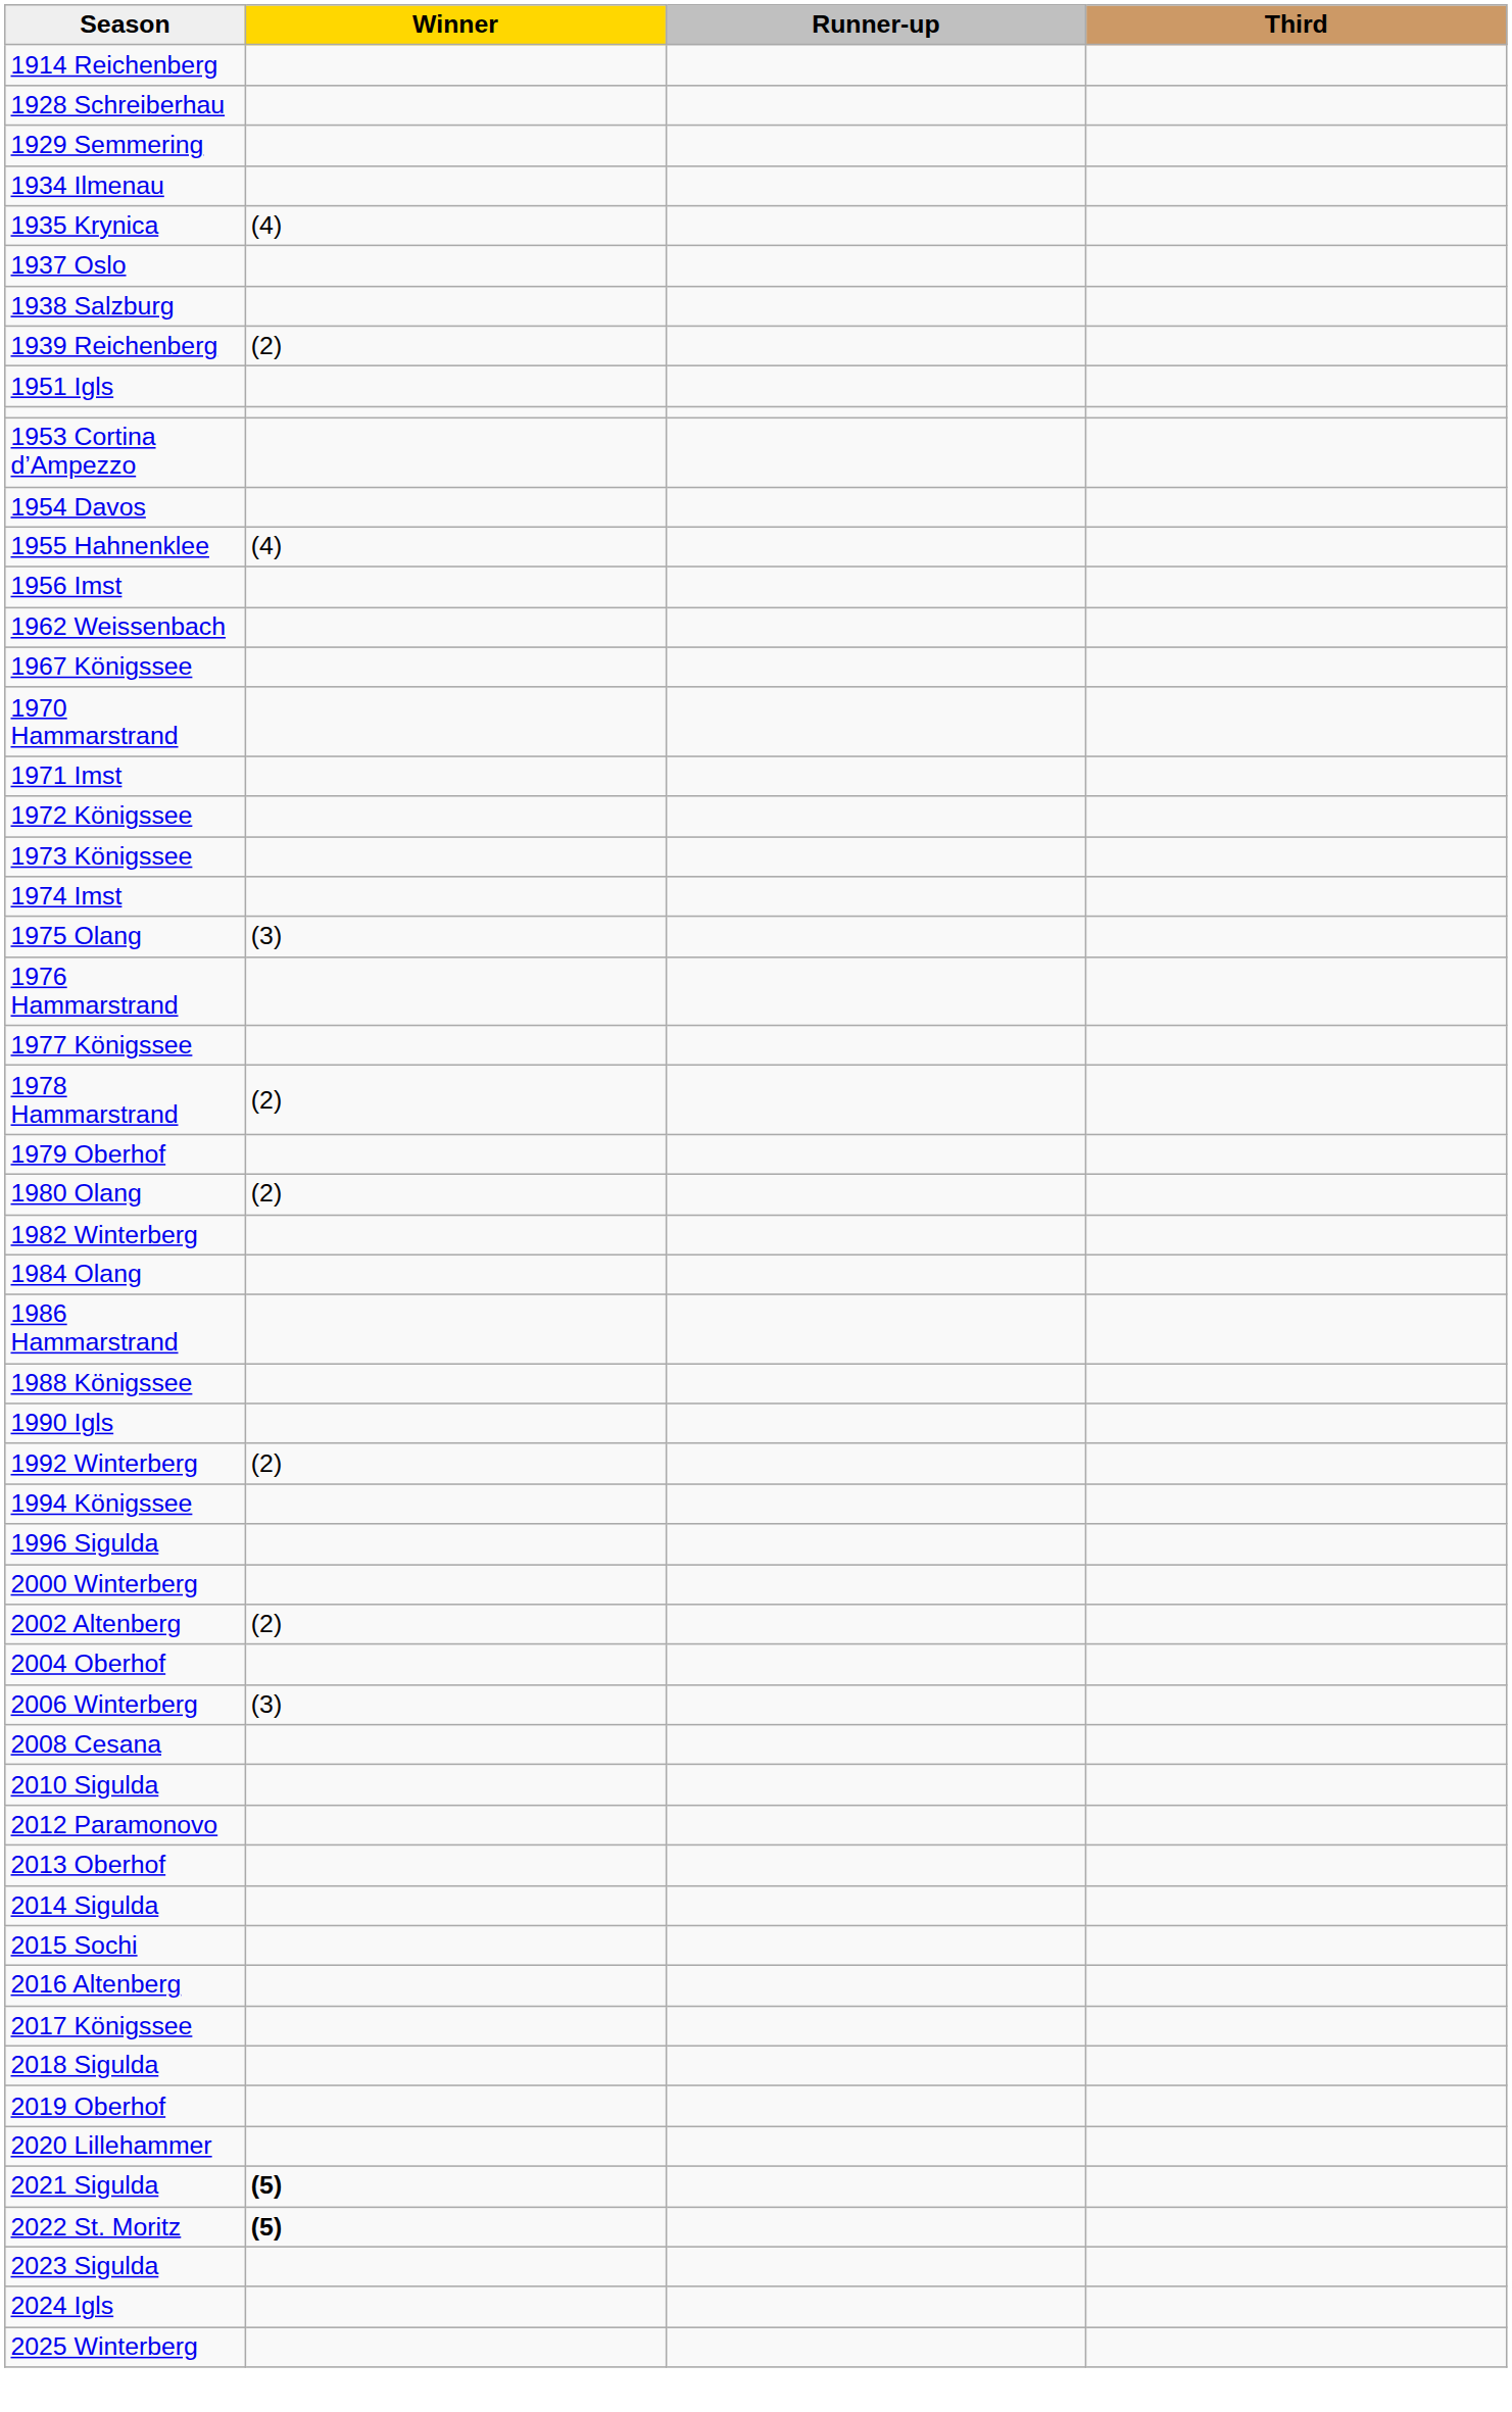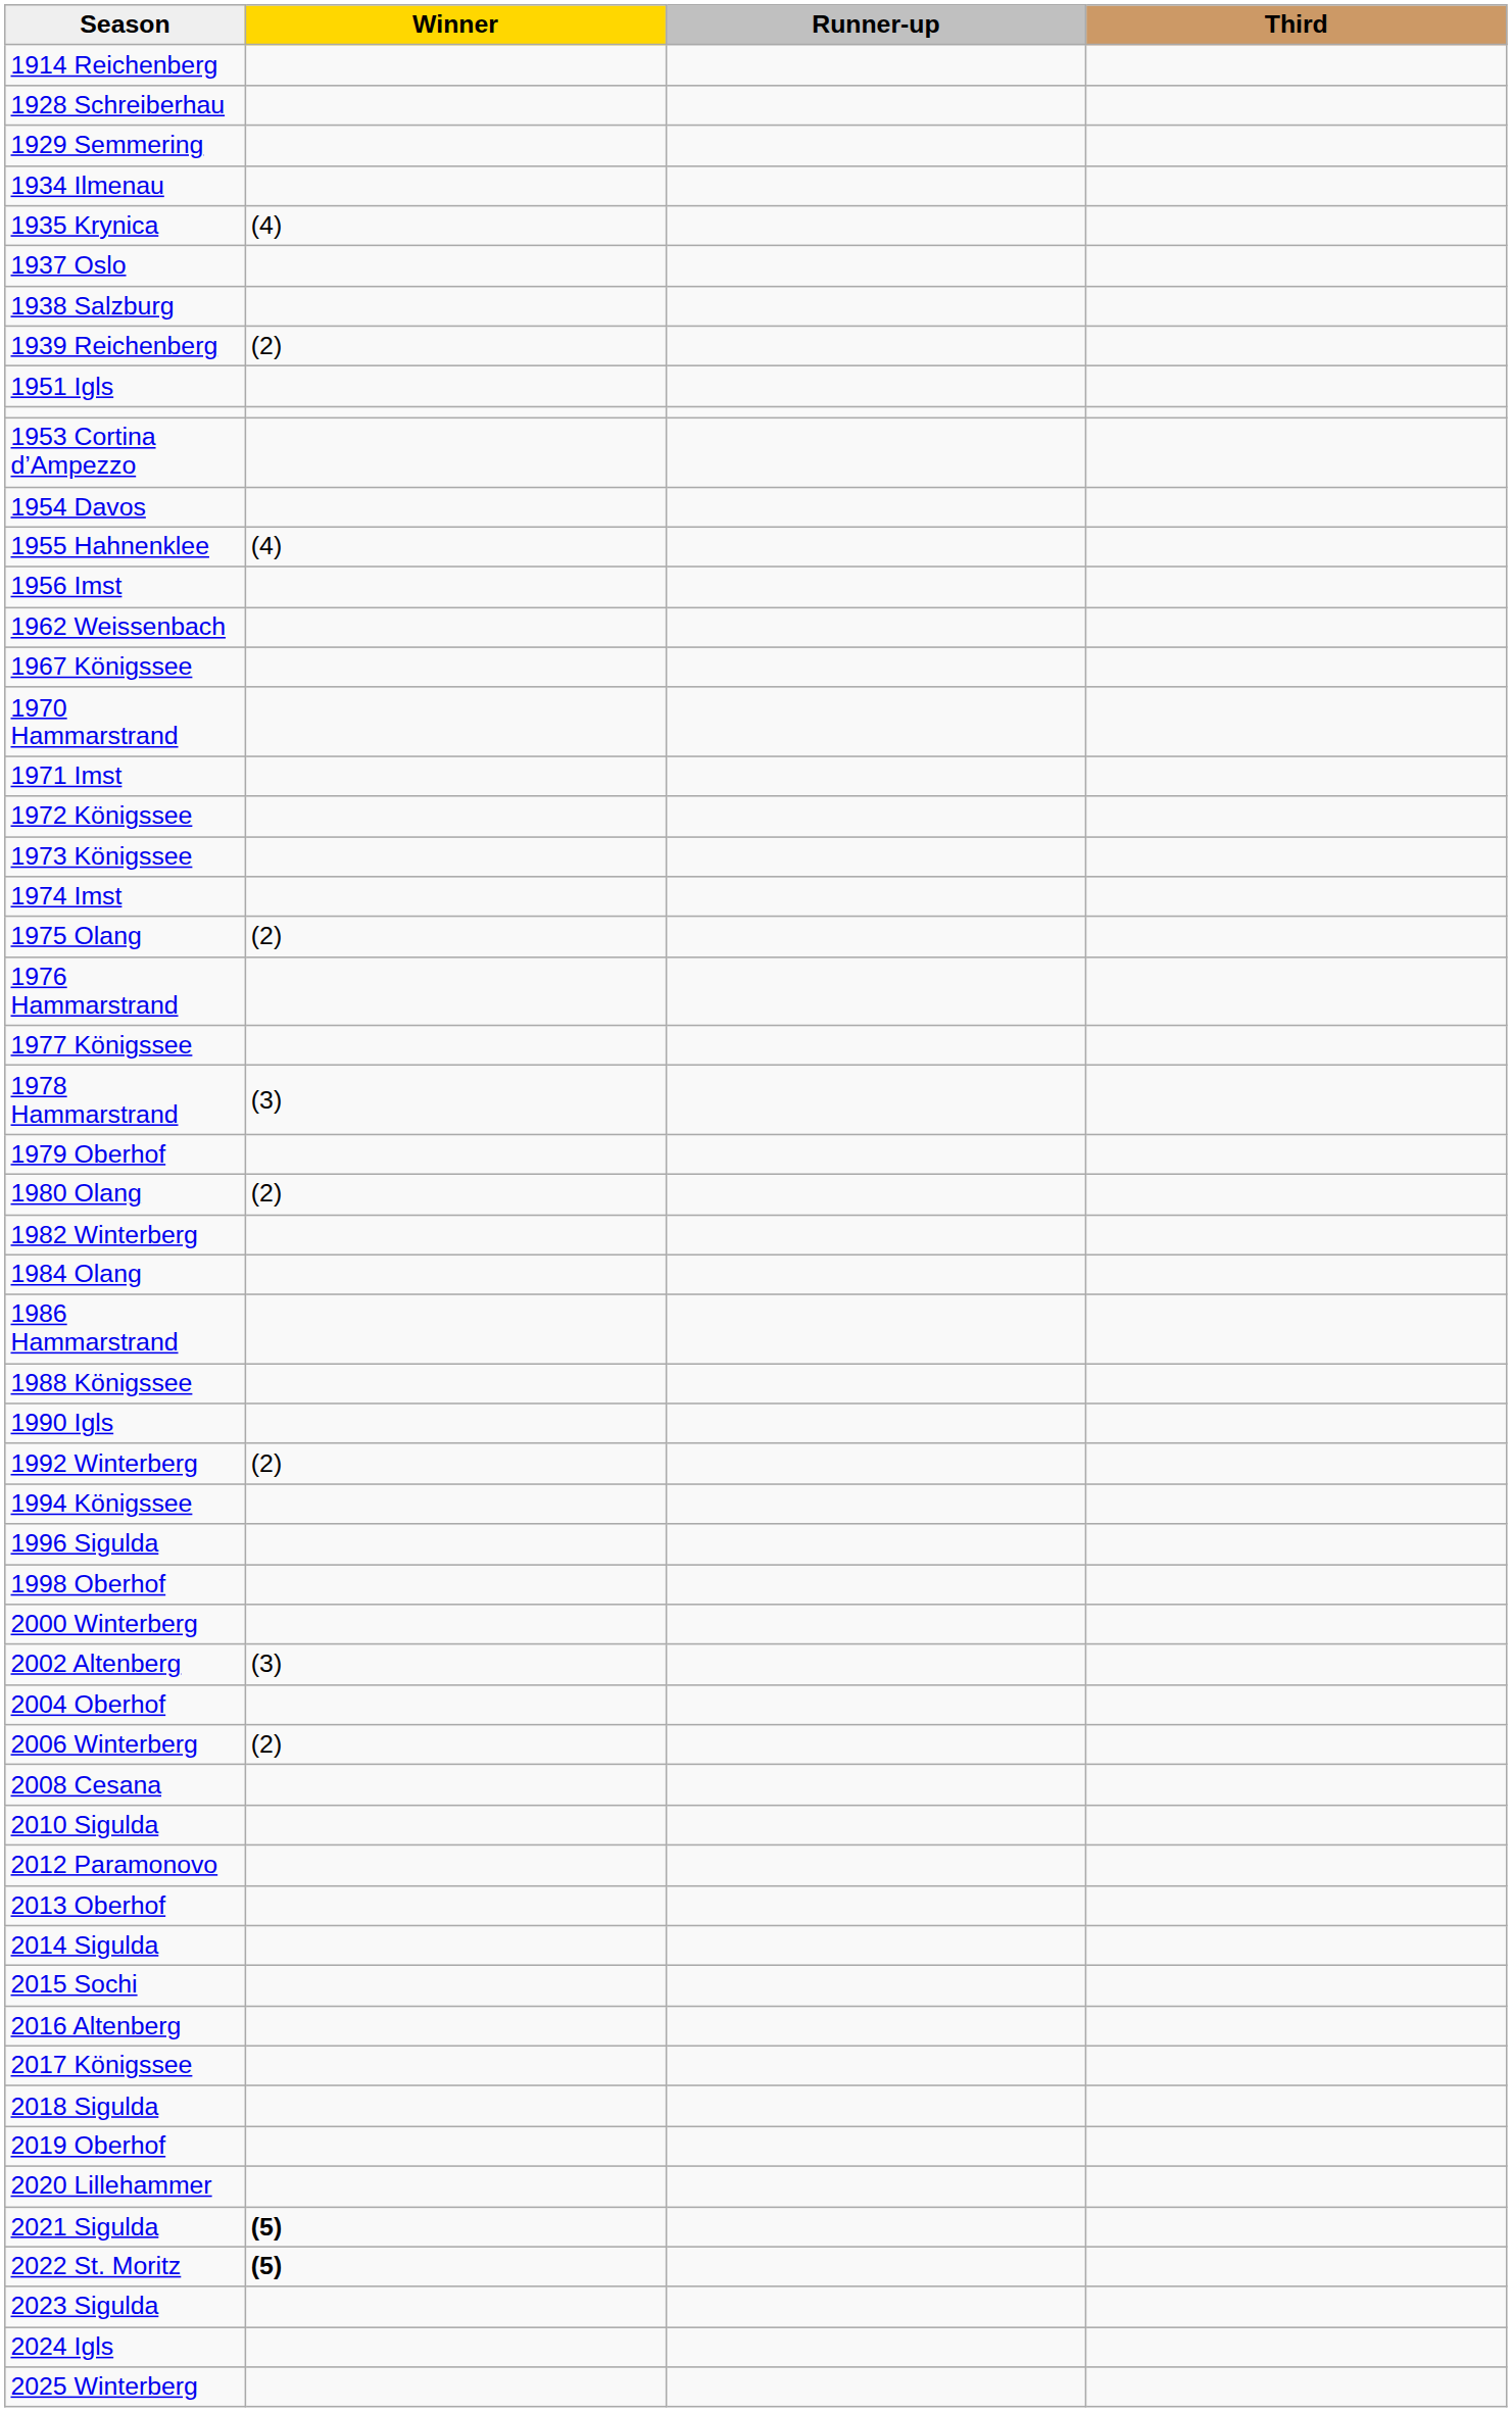 <table class="wikitable sortable" style="width:950px;">
 <tr>
 <th style="width:16%; background:#efefef;">Season</th>
 <th style="width:28%; background:gold">Winner</th>
 <th style="width:28%; background:silver">Runner-up</th>
 <th style="width:28%; background:#CC9966">Third</th>
 </tr>
 <tr>
 <td><a href='#'>1914 Reichenberg</a></td>
 <td></td>
 <td></td>
 <td></td>
 </tr>
 <tr>
 <td><a href='#'>1928 Schreiberhau</a></td>
 <td></td>
 <td></td>
 <td></td>
 </tr>
 <tr>
 <td><a href='#'>1929 Semmering</a></td>
 <td></td>
 <td></td>
 <td></td>
 </tr>
 <tr>
 <td><a href='#'>1934 Ilmenau</a></td>
 <td></td>
 <td></td>
 <td></td>
 </tr>
 <tr>
 <td><a href='#'>1935 Krynica</a></td>
 <td> (4)</td>
 <td></td>
 <td></td>
 </tr>
 <tr>
 <td><a href='#'>1937 Oslo</a></td>
 <td></td>
 <td></td>
 <td></td>
 </tr>
 <tr>
 <td><a href='#'>1938 Salzburg</a></td>
 <td></td>
 <td></td>
 <td></td>
 </tr>
 <tr>
 <td><a href='#'>1939 Reichenberg</a></td>
 <td> (2)</td>
 <td></td>
 <td></td>
 </tr>
 <tr>
 <td><a href='#'>1951 Igls</a></td>
 <td></td>
 <td></td>
 <td></td>
 </tr>
 <tr>
 <td></td>
 <td></td>
 <td></td>
 <td></td>
 </tr>
 <tr>
 <td><a href='#'>1953 Cortina d’Ampezzo</a></td>
 <td></td>
 <td></td>
 <td></td>
 </tr>
 <tr>
 <td><a href='#'>1954 Davos</a></td>
 <td></td>
 <td></td>
 <td></td>
 </tr>
 <tr>
 <td><a href='#'>1955 Hahnenklee</a></td>
 <td> (4)</td>
 <td></td>
 <td></td>
 </tr>
 <tr>
 <td><a href='#'>1956 Imst</a></td>
 <td></td>
 <td></td>
 <td></td>
 </tr>
 <tr>
 <td><a href='#'>1962 Weissenbach</a></td>
 <td></td>
 <td></td>
 <td></td>
 </tr>
 <tr>
 <td><a href='#'>1967 Königssee</a></td>
 <td></td>
 <td></td>
 <td></td>
 </tr>
 <tr>
 <td><a href='#'>1970 Hammarstrand</a></td>
 <td></td>
 <td></td>
 <td></td>
 </tr>
 <tr>
 <td><a href='#'>1971 Imst</a></td>
 <td></td>
 <td></td>
 <td></td>
 </tr>
 <tr>
 <td><a href='#'>1972 Königssee</a></td>
 <td></td>
 <td></td>
 <td></td>
 </tr>
 <tr>
 <td><a href='#'>1973 Königssee</a></td>
 <td></td>
 <td></td>
 <td></td>
 </tr>
 <tr>
 <td><a href='#'>1974 Imst</a></td>
 <td></td>
 <td></td>
 <td></td>
 </tr>
 <tr>
 <td><a href='#'>1975 Olang</a></td>
-<td> (3)</td>
+<td> (2)</td>
 <td></td>
 <td></td>
 </tr>
 <tr>
 <td><a href='#'>1976 Hammarstrand</a></td>
 <td></td>
 <td></td>
 <td></td>
 </tr>
 <tr>
 <td><a href='#'>1977 Königssee</a></td>
 <td></td>
 <td></td>
 <td></td>
 </tr>
 <tr>
 <td><a href='#'>1978 Hammarstrand</a></td>
-<td> (2)</td>
+<td> (3)</td>
 <td></td>
 <td></td>
 </tr>
 <tr>
 <td><a href='#'>1979 Oberhof</a></td>
 <td></td>
 <td></td>
 <td></td>
 </tr>
 <tr>
 <td><a href='#'>1980 Olang</a></td>
 <td> (2)</td>
 <td></td>
 <td></td>
 </tr>
 <tr>
 <td><a href='#'>1982 Winterberg</a></td>
 <td></td>
 <td></td>
 <td></td>
 </tr>
 <tr>
 <td><a href='#'>1984 Olang</a></td>
 <td></td>
 <td></td>
 <td></td>
 </tr>
 <tr>
 <td><a href='#'>1986 Hammarstrand</a></td>
 <td></td>
 <td></td>
 <td></td>
 </tr>
 <tr>
 <td><a href='#'>1988 Königssee</a></td>
 <td></td>
 <td></td>
 <td></td>
 </tr>
 <tr>
 <td><a href='#'>1990 Igls</a></td>
 <td></td>
 <td></td>
 <td></td>
 </tr>
 <tr>
 <td><a href='#'>1992 Winterberg</a></td>
 <td> (2)</td>
 <td></td>
 <td></td>
 </tr>
 <tr>
 <td><a href='#'>1994 Königssee</a></td>
 <td></td>
 <td></td>
 <td></td>
 </tr>
 <tr>
 <td><a href='#'>1996 Sigulda</a></td>
 <td></td>
 <td></td>
 <td></td>
 </tr>
 <tr>
+<td><a href='#'>1998 Oberhof</a></td>
+<td></td>
+<td></td>
+<td></td>
+</tr>
+<tr>
 <td><a href='#'>2000 Winterberg</a></td>
 <td></td>
 <td></td>
 <td></td>
 </tr>
 <tr>
 <td><a href='#'>2002 Altenberg</a></td>
-<td> (2)</td>
+<td> (3)</td>
 <td></td>
 <td></td>
 </tr>
 <tr>
 <td><a href='#'>2004 Oberhof</a></td>
 <td></td>
 <td></td>
 <td></td>
 </tr>
 <tr>
 <td><a href='#'>2006 Winterberg</a></td>
-<td> (3)</td>
+<td> (2)</td>
 <td></td>
 <td></td>
 </tr>
 <tr>
 <td><a href='#'>2008 Cesana</a></td>
 <td></td>
 <td></td>
 <td></td>
 </tr>
 <tr>
 <td><a href='#'>2010 Sigulda</a></td>
 <td></td>
 <td></td>
 <td></td>
 </tr>
 <tr>
 <td><a href='#'>2012 Paramonovo</a></td>
 <td></td>
 <td></td>
 <td></td>
 </tr>
 <tr>
 <td><a href='#'>2013 Oberhof</a></td>
 <td></td>
 <td></td>
 <td></td>
 </tr>
 <tr>
 <td><a href='#'>2014 Sigulda</a></td>
 <td></td>
 <td></td>
 <td></td>
 </tr>
 <tr>
 <td><a href='#'>2015 Sochi</a></td>
 <td></td>
 <td></td>
 <td></td>
 </tr>
 <tr>
 <td><a href='#'>2016 Altenberg</a></td>
 <td></td>
 <td></td>
 <td></td>
 </tr>
 <tr>
 <td><a href='#'>2017 Königssee</a></td>
 <td></td>
 <td></td>
 <td></td>
 </tr>
 <tr>
 <td><a href='#'>2018 Sigulda</a></td>
 <td></td>
 <td></td>
 <td></td>
 </tr>
 <tr>
 <td><a href='#'>2019 Oberhof</a></td>
 <td></td>
 <td></td>
 <td></td>
 </tr>
 <tr>
 <td><a href='#'>2020 Lillehammer</a></td>
 <td></td>
 <td></td>
 <td></td>
 </tr>
 <tr>
 <td><a href='#'>2021 Sigulda</a></td>
 <td> <strong>(5)</strong></td>
 <td></td>
 <td></td>
 </tr>
 <tr>
 <td><a href='#'>2022 St. Moritz</a></td>
 <td> <strong>(5)</strong></td>
 <td></td>
 <td></td>
 </tr>
 <tr>
 <td><a href='#'>2023 Sigulda</a></td>
 <td></td>
 <td></td>
 <td></td>
 </tr>
 <tr>
 <td><a href='#'>2024 Igls</a></td>
 <td></td>
 <td></td>
 <td></td>
 </tr>
 <tr>
 <td><a href='#'>2025 Winterberg</a></td>
 <td></td>
 <td></td>
 <td></td>
 </tr>
 </table>
